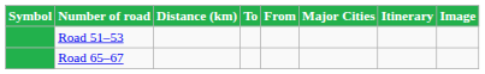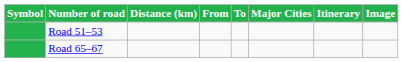 <table class = "wikitable sortable">
 <tr>
 <th style = "background: #22B14C; color: white">Symbol</th>
 <th style = "background: #22B14C; color: white">Number of road</th>
 <th style = "background: #22B14C; color: white">Distance (km)</th>
+<th style = "background: #22B14C; color: white">From</th>
 <th style = "background: #22B14C; color: white">To</th>
-<th style = "background: #22B14C; color: white">From</th>
 <th style = "background: #22B14C; color: white">Major Cities</th>
 <th style = "background: #22B14C; color: white">Itinerary</th>
 <th style = "background: #22B14C; color: white">Image</th>
 </tr>
 <tr>
 <td style = "background: #22B14C; color: white"></td>
 <td><a href='#'>Road 51–53</a></td>
 <td></td>
 <td></td>
 <td></td>
 <td></td>
 <td></td>
 <td></td>
 </tr>
 <tr>
 <td style = "background: #22B14C; color: white"></td>
 <td><a href='#'>Road 65–67</a></td>
 <td></td>
 <td></td>
 <td></td>
 <td></td>
 <td></td>
 <td></td>
 </tr>
 </table>
